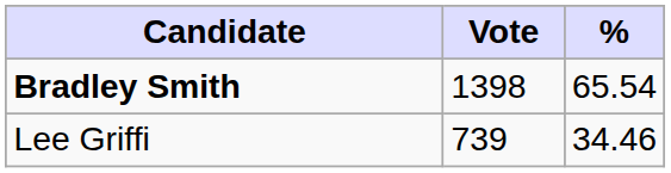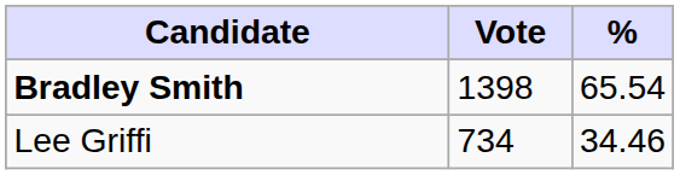 <table class="wikitable">
 <tr>
 <th style="background:#ddf; width:200px;">Candidate</th>
 <th style="background:#ddf; width:50px;">Vote</th>
 <th style="background:#ddf; width:30px;">%</th>
 </tr>
 <tr>
 <td><strong>Bradley Smith</strong></td>
 <td>1398</td>
 <td>65.54</td>
 </tr>
 <tr>
 <td>Lee Griffi</td>
-<td>739</td>
+<td>734</td>
 <td>34.46</td>
 </tr>
 </table>
